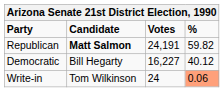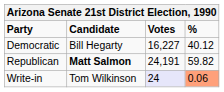 <table class="wikitable">
 <tr>
 <th colspan="4">Arizona Senate 21st District Election, 1990</th>
 </tr>
 <tr>
 <td><strong>Party</strong></td>
 <td><strong>Candidate</strong></td>
 <td><strong>Votes</strong></td>
 <td><strong>%</strong></td>
 </tr>
 <tr>
+<td>Democratic</td>
+<td>Bill Hegarty</td>
+<td>16,227</td>
+<td>40.12</td>
+</tr>
+<tr>
 <td>Republican</td>
 <td><strong>Matt Salmon</strong></td>
 <td>24,191</td>
 <td>59.82</td>
 </tr>
 <tr>
-<td>Democratic</td>
-<td>Bill Hegarty</td>
-<td>16,227</td>
-<td>40.12</td>
-</tr>
-<tr>
 <td>Write-in</td>
 <td>Tom Wilkinson</td>
-<td>24</td>
+<td style="background: lavender;">24</td>
 <td style="background: lightsalmon;">0.06</td>
 </tr>
 </table>
